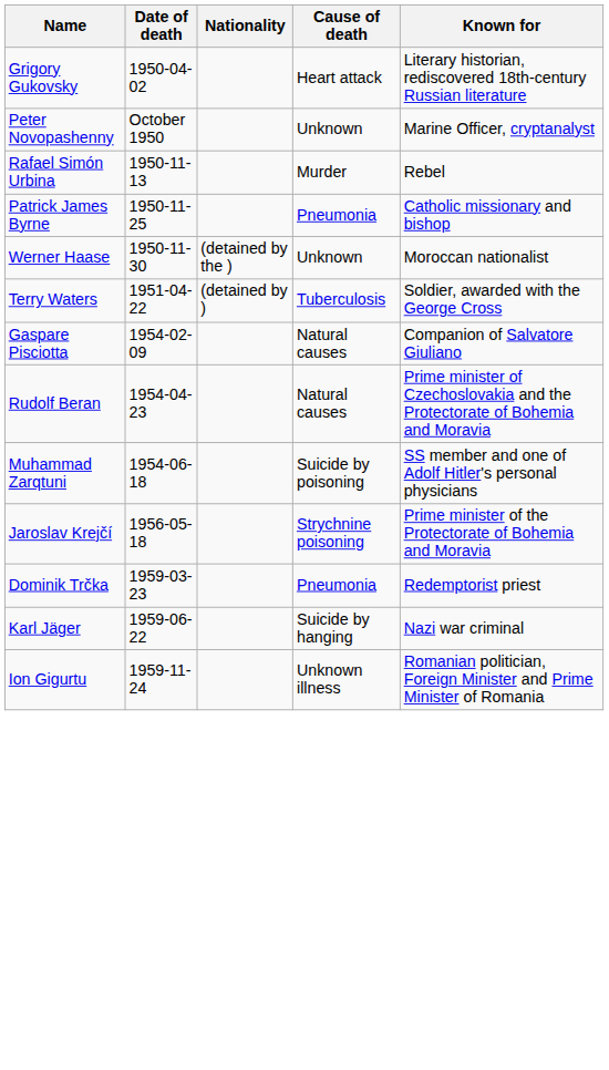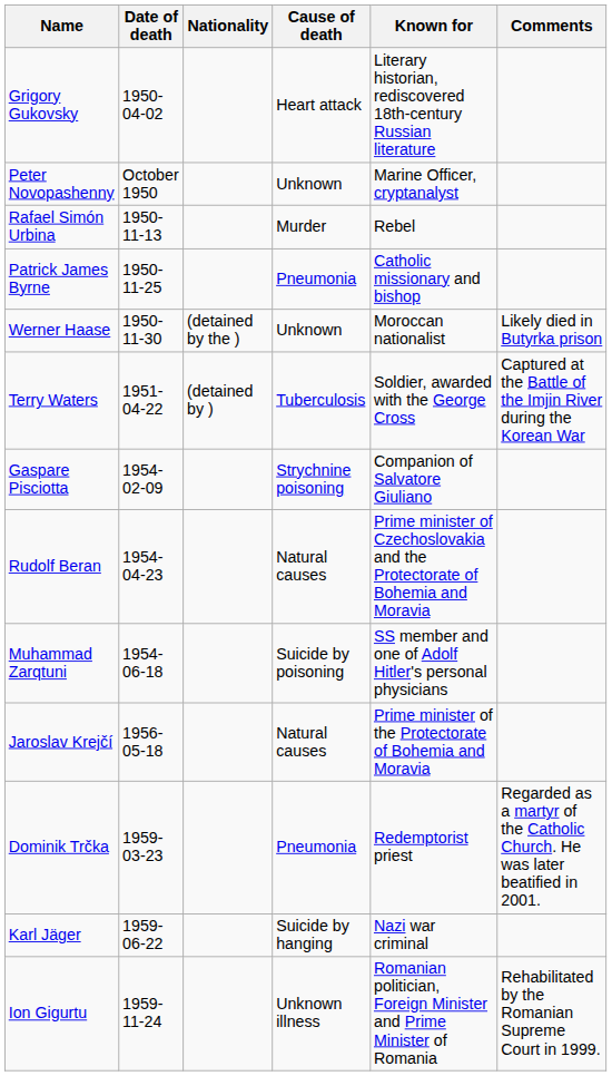 <table class="wikitable sortable">
 <tr>
 <th>Name</th>
 <th>Date of death</th>
 <th>Nationality</th>
 <th>Cause of death</th>
 <th>Known for</th>
+<th>Comments</th>
 </tr>
 <tr>
 <td><a href='#'>Grigory Gukovsky</a></td>
 <td>1950-04-02</td>
 <td></td>
 <td>Heart attack</td>
 <td>Literary historian, rediscovered 18th-century <a href='#'>Russian literature</a></td>
+<td></td>
 </tr>
 <tr>
 <td><a href='#'>Peter Novopashenny</a></td>
 <td>October 1950</td>
 <td></td>
 <td>Unknown</td>
 <td>Marine Officer, <a href='#'>cryptanalyst</a></td>
+<td></td>
 </tr>
 <tr>
 <td><a href='#'>Rafael Simón Urbina</a></td>
 <td>1950-11-13</td>
 <td></td>
 <td>Murder</td>
 <td>Rebel</td>
+<td></td>
 </tr>
 <tr>
 <td><a href='#'>Patrick James Byrne</a></td>
 <td>1950-11-25</td>
 <td></td>
 <td><a href='#'>Pneumonia</a></td>
 <td><a href='#'>Catholic missionary</a> and <a href='#'>bishop</a></td>
+<td></td>
 </tr>
 <tr>
 <td><a href='#'>Werner Haase</a></td>
 <td>1950-11-30</td>
 <td> (detained by the )</td>
 <td>Unknown</td>
 <td>Moroccan nationalist</td>
+<td>Likely died in <a href='#'>Butyrka prison</a></td>
 </tr>
 <tr>
 <td><a href='#'>Terry Waters</a></td>
 <td>1951-04-22</td>
 <td> (detained by )</td>
 <td><a href='#'>Tuberculosis</a></td>
 <td>Soldier, awarded with the <a href='#'>George Cross</a></td>
+<td>Captured at the <a href='#'>Battle of the Imjin River</a> during the <a href='#'>Korean War</a></td>
 </tr>
 <tr>
 <td><a href='#'>Gaspare Pisciotta</a></td>
 <td>1954-02-09</td>
 <td></td>
-<td>Natural causes</td>
+<td><a href='#'>Strychnine poisoning</a></td>
 <td>Companion of <a href='#'>Salvatore Giuliano</a></td>
+<td></td>
 </tr>
 <tr>
 <td><a href='#'>Rudolf Beran</a></td>
 <td>1954-04-23</td>
 <td></td>
 <td>Natural causes</td>
 <td><a href='#'>Prime minister of Czechoslovakia</a> and the <a href='#'>Protectorate of Bohemia and Moravia</a></td>
+<td></td>
 </tr>
 <tr>
 <td><a href='#'>Muhammad Zarqtuni</a></td>
 <td>1954-06-18</td>
 <td></td>
 <td>Suicide by poisoning</td>
 <td><a href='#'>SS</a> member and one of <a href='#'>Adolf Hitler</a>'s personal physicians</td>
+<td></td>
 </tr>
 <tr>
 <td><a href='#'>Jaroslav Krejčí</a></td>
 <td>1956-05-18</td>
 <td></td>
-<td><a href='#'>Strychnine poisoning</a></td>
+<td>Natural causes</td>
 <td><a href='#'>Prime minister</a> of the <a href='#'>Protectorate of Bohemia and Moravia</a></td>
+<td></td>
 </tr>
 <tr>
 <td><a href='#'>Dominik Trčka</a></td>
 <td>1959-03-23</td>
 <td></td>
 <td><a href='#'>Pneumonia</a></td>
 <td><a href='#'>Redemptorist</a> priest</td>
+<td>Regarded as a <a href='#'>martyr</a> of the <a href='#'>Catholic Church</a>. He was later beatified in 2001.</td>
 </tr>
 <tr>
 <td><a href='#'>Karl Jäger</a></td>
 <td>1959-06-22</td>
 <td></td>
 <td>Suicide by hanging</td>
 <td><a href='#'>Nazi</a> war criminal</td>
+<td></td>
 </tr>
 <tr>
 <td><a href='#'>Ion Gigurtu</a></td>
 <td>1959-11-24</td>
 <td></td>
 <td>Unknown illness</td>
 <td><a href='#'>Romanian</a> politician, <a href='#'>Foreign Minister</a> and <a href='#'>Prime Minister</a> of Romania</td>
+<td>Rehabilitated by the Romanian Supreme Court in 1999.</td>
 </tr>
 </table>
